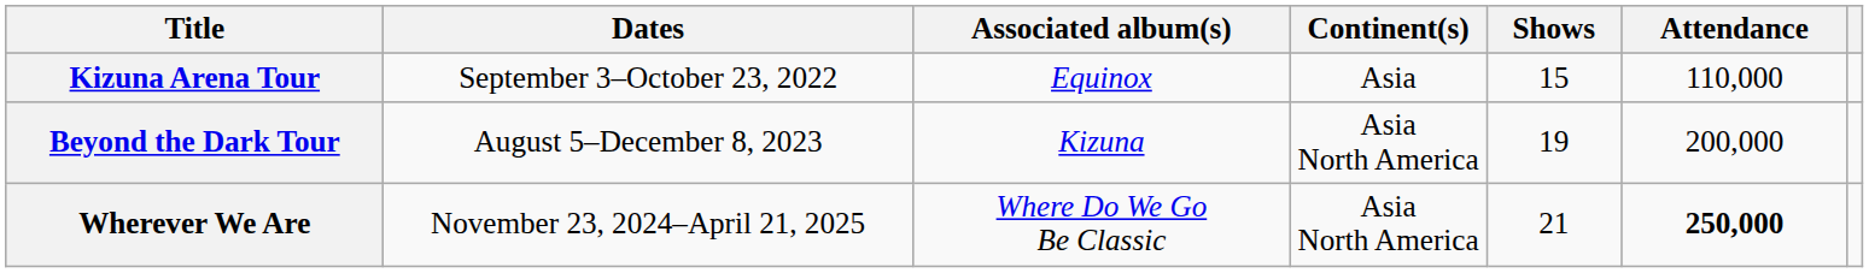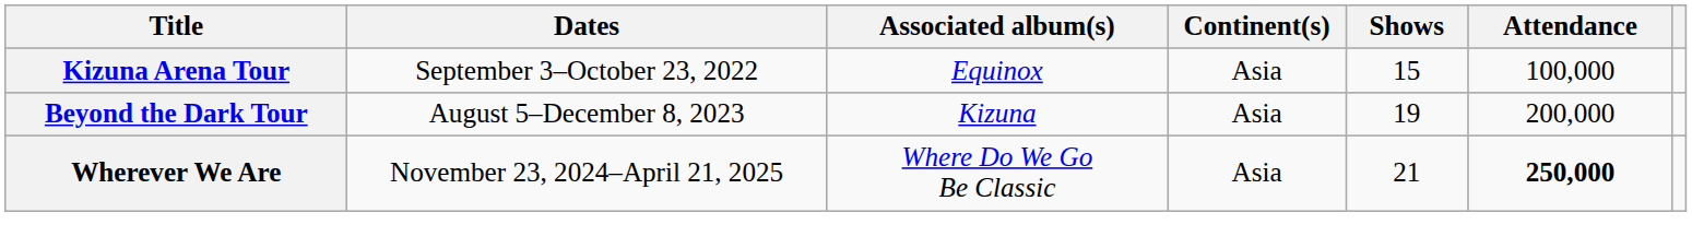 <table class="wikitable sortable plainrowheaders" style="text-align:center;">
 <tr>
 <th scope="col" style="width:12em;">Title</th>
 <th scope="col" style="width:17em;">Dates</th>
 <th scope="col" style="width:12em;">Associated album(s)</th>
 <th scope="col" style="width:6em;">Continent(s)</th>
 <th scope="col" style="width:4em;">Shows</th>
 <th scope="col" style="width:7em;">Attendance</th>
 <th scope="col" class="unsortable"></th>
 </tr>
 <tr>
 <th scope="row"><a href='#'>Kizuna Arena Tour</a></th>
 <td>September 3–October 23, 2022</td>
 <td><a href='#'><em>Equinox</em></a></td>
 <td>Asia</td>
 <td>15</td>
-<td>110,000</td>
+<td>100,000</td>
 <td></td>
 </tr>
 <tr>
 <th scope="row"><a href='#'>Beyond the Dark Tour</a></th>
 <td>August 5–December 8, 2023</td>
 <td><a href='#'><em>Kizuna</em></a></td>
-<td>Asia<br>North America</td>
+<td>Asia</td>
 <td>19</td>
 <td>200,000</td>
 <td></td>
 </tr>
 <tr>
 <th scope="row">Wherever We Are</th>
 <td>November 23, 2024–April 21, 2025</td>
 <td><a href='#'><em>Where Do We Go</em></a><br><em>Be Classic</em></td>
-<td>Asia<br>North America</td>
+<td>Asia</td>
 <td>21</td>
 <td><strong>250,000</strong></td>
 <td></td>
 </tr>
 </table>
